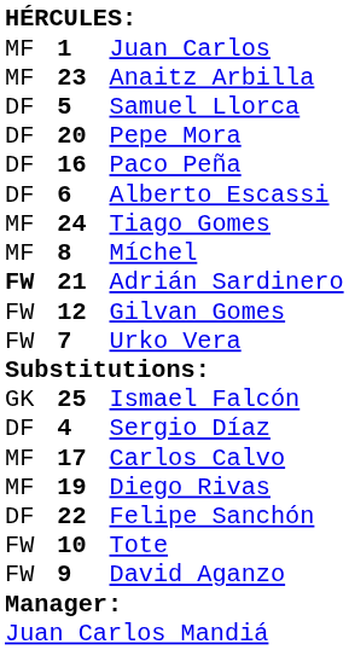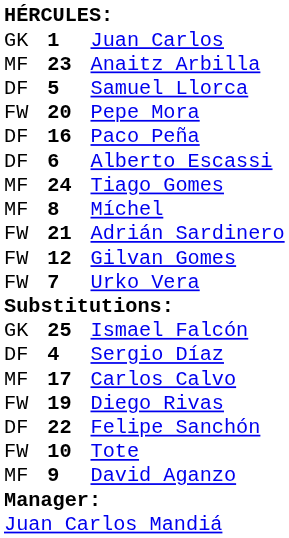 <table style="font-size: 90%" cellspacing="0" cellpadding="0">
 <tr>
 <td colspan=4><strong>HÉRCULES:</strong></td>
 </tr>
 <tr>
 <th width="25"></th>
 <th width="25"></th>
 </tr>
 <tr>
-<td>MF</td>
+<td>GK</td>
 <td><strong>1</strong></td>
 <td> <a href='#'>Juan Carlos</a></td>
 </tr>
 <tr>
 <td>MF</td>
 <td><strong>23</strong></td>
 <td> <a href='#'>Anaitz Arbilla</a></td>
 </tr>
 <tr>
 <td>DF</td>
 <td><strong>5</strong></td>
 <td> <a href='#'>Samuel Llorca</a></td>
 <td></td>
 </tr>
 <tr>
-<td>DF</td>
+<td>FW</td>
 <td><strong>20</strong></td>
 <td> <a href='#'>Pepe Mora</a></td>
 </tr>
 <tr>
 <td>DF</td>
 <td><strong>16</strong></td>
 <td> <a href='#'>Paco Peña</a></td>
 </tr>
 <tr>
 <td>DF</td>
 <td><strong>6</strong></td>
 <td> <a href='#'>Alberto Escassi</a></td>
 <td></td>
 </tr>
 <tr>
 <td>MF</td>
 <td><strong>24</strong></td>
 <td> <a href='#'>Tiago Gomes</a></td>
 </tr>
 <tr>
 <td>MF</td>
 <td><strong>8</strong></td>
 <td> <a href='#'>Míchel</a></td>
 </tr>
 <tr>
-<td><strong>FW</strong></td>
+<td>FW</td>
 <td><strong>21</strong></td>
 <td> <a href='#'>Adrián Sardinero</a></td>
 <td></td>
 <td></td>
 </tr>
 <tr>
 <td>FW</td>
 <td><strong>12</strong></td>
 <td> <a href='#'>Gilvan Gomes</a></td>
 <td></td>
 <td></td>
 </tr>
 <tr>
 <td>FW</td>
 <td><strong>7</strong></td>
 <td> <a href='#'>Urko Vera</a></td>
 <td></td>
 <td></td>
 </tr>
 <tr>
 <td colspan=3><strong>Substitutions:</strong></td>
 </tr>
 <tr>
 <td>GK</td>
 <td><strong>25</strong></td>
 <td> <a href='#'>Ismael Falcón</a></td>
 </tr>
 <tr>
 <td>DF</td>
 <td><strong>4</strong></td>
 <td> <a href='#'>Sergio Díaz</a></td>
 </tr>
 <tr>
 <td>MF</td>
 <td><strong>17</strong></td>
 <td> <a href='#'>Carlos Calvo</a></td>
 <td></td>
 <td></td>
 </tr>
 <tr>
-<td>MF</td>
+<td>FW</td>
 <td><strong>19</strong></td>
 <td> <a href='#'>Diego Rivas</a></td>
 </tr>
 <tr>
 <td>DF</td>
 <td><strong>22</strong></td>
 <td> <a href='#'>Felipe Sanchón</a></td>
 <td></td>
 <td></td>
 </tr>
 <tr>
 <td>FW</td>
 <td><strong>10</strong></td>
 <td> <a href='#'>Tote</a></td>
 </tr>
 <tr>
-<td>FW</td>
+<td>MF</td>
 <td><strong>9</strong></td>
 <td> <a href='#'>David Aganzo</a></td>
 <td></td>
 <td></td>
 </tr>
 <tr>
 <td colspan=3><strong>Manager:</strong></td>
 </tr>
 <tr>
 <td colspan=3> <a href='#'>Juan Carlos Mandiá</a></td>
 <td></td>
 </tr>
 </table>
